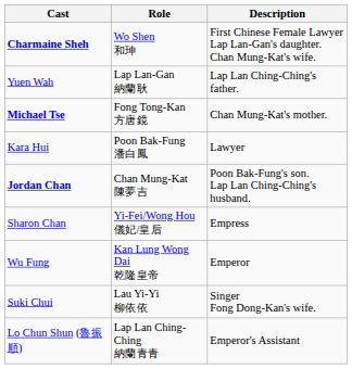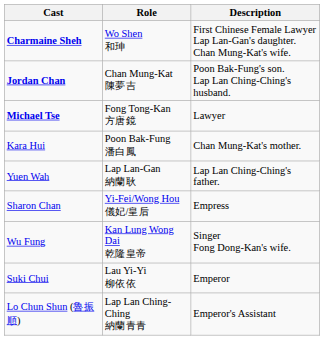 <table class="wikitable" width="55%">
 <tr>
 <th>Cast</th>
 <th>Role</th>
 <th>Description</th>
 </tr>
 <tr>
 <td><strong><a href='#'>Charmaine Sheh</a></strong></td>
 <td><a href='#'>Wo Shen</a> <br> 和珅</td>
 <td>First Chinese Female Lawyer <br> Lap Lan-Gan's daughter. <br> Chan Mung-Kat's wife.</td>
 </tr>
 <tr>
-<td><a href='#'>Yuen Wah</a></td>
-<td>Lap Lan-Gan <br> 納蘭耿</td>
-<td>Lap Lan Ching-Ching's father.</td>
+<td><strong><a href='#'>Jordan Chan</a></strong></td>
+<td>Chan Mung-Kat <br> 陳夢吉</td>
+<td>Poon Bak-Fung's son. <br> Lap Lan Ching-Ching's husband.</td>
 </tr>
 <tr>
 <td><strong><a href='#'>Michael Tse</a></strong></td>
 <td>Fong Tong-Kan <br> 方唐鏡</td>
-<td>Chan Mung-Kat's mother.</td>
+<td>Lawyer</td>
 </tr>
 <tr>
 <td><a href='#'>Kara Hui</a></td>
 <td>Poon Bak-Fung <br> 潘白鳳</td>
-<td>Lawyer</td>
+<td>Chan Mung-Kat's mother.</td>
 </tr>
 <tr>
-<td><strong><a href='#'>Jordan Chan</a></strong></td>
-<td>Chan Mung-Kat <br> 陳夢吉</td>
-<td>Poon Bak-Fung's son. <br> Lap Lan Ching-Ching's husband.</td>
+<td><a href='#'>Yuen Wah</a></td>
+<td>Lap Lan-Gan <br> 納蘭耿</td>
+<td>Lap Lan Ching-Ching's father.</td>
 </tr>
 <tr>
 <td><a href='#'>Sharon Chan</a></td>
 <td><a href='#'>Yi-Fei/Wong Hou</a> <br> 儀妃/皇后</td>
 <td>Empress</td>
 </tr>
 <tr>
 <td><a href='#'>Wu Fung</a></td>
 <td><a href='#'>Kan Lung Wong Dai</a> <br> 乾隆皇帝</td>
-<td>Emperor</td>
+<td>Singer <br> Fong Dong-Kan's wife.</td>
 </tr>
 <tr>
 <td><a href='#'>Suki Chui</a></td>
 <td>Lau Yi-Yi <br> 柳依依</td>
-<td>Singer <br> Fong Dong-Kan's wife.</td>
+<td>Emperor</td>
 </tr>
 <tr>
 <td><a href='#'>Lo Chun Shun</a> (<a href='#'>魯振順</a>)</td>
 <td>Lap Lan Ching-Ching <br> 納蘭青青</td>
 <td>Emperor's Assistant</td>
 </tr>
 </table>
